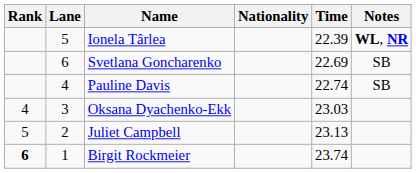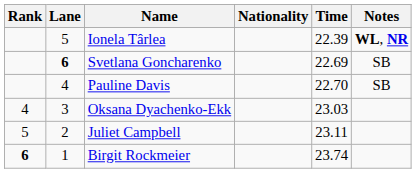 <table class="wikitable sortable" style="text-align:center">
 <tr>
 <th>Rank</th>
 <th>Lane</th>
 <th>Name</th>
 <th>Nationality</th>
 <th>Time</th>
 <th>Notes</th>
 </tr>
 <tr>
 <td></td>
 <td>5</td>
 <td align="left"><a href='#'>Ionela Târlea</a></td>
 <td align=left></td>
 <td>22.39</td>
 <td><strong>WL</strong>, <strong><a href='#'>NR</a></strong></td>
 </tr>
 <tr>
 <td></td>
-<td>6</td>
+<td><strong>6</strong></td>
 <td align="left"><a href='#'>Svetlana Goncharenko</a></td>
 <td align=left></td>
 <td>22.69</td>
 <td>SB</td>
 </tr>
 <tr>
 <td></td>
 <td>4</td>
 <td align="left"><a href='#'>Pauline Davis</a></td>
 <td align=left></td>
-<td>22.74</td>
+<td>22.70</td>
 <td>SB</td>
 </tr>
 <tr>
 <td>4</td>
 <td>3</td>
 <td align="left"><a href='#'>Oksana Dyachenko-Ekk</a></td>
 <td align=left></td>
 <td>23.03</td>
 <td></td>
 </tr>
 <tr>
 <td>5</td>
 <td>2</td>
 <td align="left"><a href='#'>Juliet Campbell</a></td>
 <td align=left></td>
-<td>23.13</td>
+<td>23.11</td>
 <td></td>
 </tr>
 <tr>
 <td><strong>6</strong></td>
 <td>1</td>
 <td align="left"><a href='#'>Birgit Rockmeier</a></td>
 <td align=left></td>
 <td>23.74</td>
 <td></td>
 </tr>
 </table>
